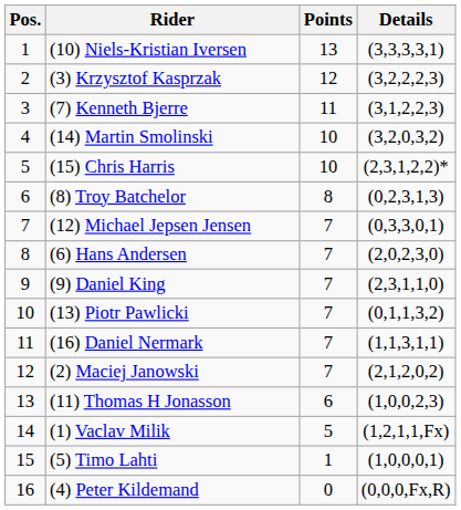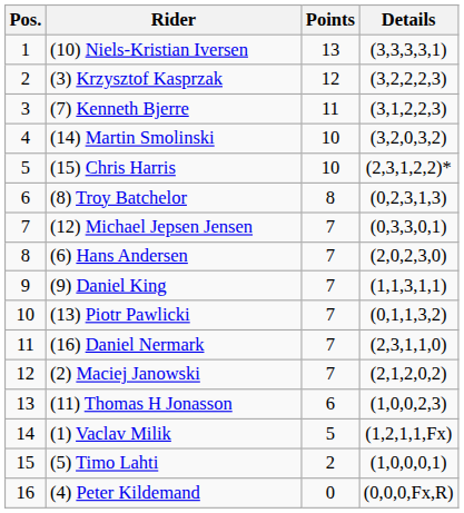 <table class=wikitable style="font-size:93%;">
 <tr>
 <th width=25px>Pos.</th>
 <th width=200px>Rider</th>
 <th width=40px>Points</th>
 <th width=70px>Details</th>
 </tr>
 <tr align=center>
 <td>1</td>
 <td align=left> (10) <a href='#'>Niels-Kristian Iversen</a></td>
 <td>13</td>
 <td>(3,3,3,3,1)</td>
 </tr>
 <tr align=center >
 <td>2</td>
 <td align=left> (3) <a href='#'>Krzysztof Kasprzak</a></td>
 <td>12</td>
 <td>(3,2,2,2,3)</td>
 </tr>
 <tr align=center >
 <td>3</td>
 <td align=left> (7) <a href='#'>Kenneth Bjerre</a></td>
 <td>11</td>
 <td>(3,1,2,2,3)</td>
 </tr>
 <tr align=center >
 <td>4</td>
 <td align=left> (14) <a href='#'>Martin Smolinski</a></td>
 <td>10</td>
 <td>(3,2,0,3,2)</td>
 </tr>
 <tr align=center >
 <td>5</td>
 <td align=left> (15) <a href='#'>Chris Harris</a></td>
 <td>10</td>
 <td>(2,3,1,2,2)*</td>
 </tr>
 <tr align=center>
 <td>6</td>
 <td align=left> (8) <a href='#'>Troy Batchelor</a></td>
 <td>8</td>
 <td>(0,2,3,1,3)</td>
 </tr>
 <tr align=center>
 <td>7</td>
 <td align=left> (12) <a href='#'>Michael Jepsen Jensen</a></td>
 <td>7</td>
 <td>(0,3,3,0,1)</td>
 </tr>
 <tr align=center>
 <td>8</td>
 <td align=left> (6) <a href='#'>Hans Andersen</a></td>
 <td>7</td>
 <td>(2,0,2,3,0)</td>
 </tr>
 <tr align=center>
 <td>9</td>
 <td align=left> (9) <a href='#'>Daniel King</a></td>
 <td>7</td>
-<td>(2,3,1,1,0)</td>
+<td>(1,1,3,1,1)</td>
 </tr>
 <tr align=center>
 <td>10</td>
 <td align=left> (13) <a href='#'>Piotr Pawlicki</a></td>
 <td>7</td>
 <td>(0,1,1,3,2)</td>
 </tr>
 <tr align=center>
 <td>11</td>
 <td align=left> (16) <a href='#'>Daniel Nermark</a></td>
 <td>7</td>
-<td>(1,1,3,1,1)</td>
+<td>(2,3,1,1,0)</td>
 </tr>
 <tr align=center>
 <td>12</td>
 <td align=left> (2) <a href='#'>Maciej Janowski</a></td>
 <td>7</td>
 <td>(2,1,2,0,2)</td>
 </tr>
 <tr align=center>
 <td>13</td>
 <td align=left> (11) <a href='#'>Thomas H Jonasson</a></td>
 <td>6</td>
 <td>(1,0,0,2,3)</td>
 </tr>
 <tr align=center>
 <td>14</td>
 <td align=left> (1) <a href='#'>Vaclav Milik</a></td>
 <td>5</td>
 <td>(1,2,1,1,Fx)</td>
 </tr>
 <tr align=center>
 <td>15</td>
 <td align=left> (5) <a href='#'>Timo Lahti</a></td>
-<td>1</td>
+<td>2</td>
 <td>(1,0,0,0,1)</td>
 </tr>
 <tr align=center>
 <td>16</td>
 <td align=left> (4) <a href='#'>Peter Kildemand</a></td>
 <td>0</td>
 <td>(0,0,0,Fx,R)</td>
 </tr>
 </table>
